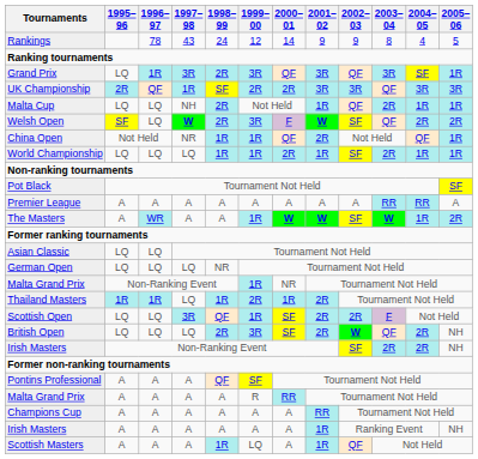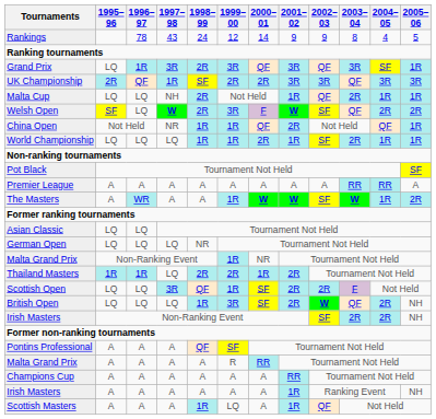 <table class="wikitable" style="font-size:85%;">
 <tr bgcolor="#efefef">
 <th><strong>Tournaments</strong></th>
 <th><a href='#'>1995–<br>96</a></th>
 <th><a href='#'>1996–<br>97</a></th>
 <th><a href='#'>1997–<br>98</a></th>
 <th><a href='#'>1998–<br>99</a></th>
 <th><a href='#'>1999–<br>00</a></th>
 <th><a href='#'>2000–<br>01</a></th>
 <th><a href='#'>2001–<br>02</a></th>
 <th><a href='#'>2002–<br>03</a></th>
 <th><a href='#'>2003–<br>04</a></th>
 <th><a href='#'>2004–<br>05</a></th>
 <th><a href='#'>2005–<br>06</a></th>
 </tr>
 <tr>
 <td style="background:#EFEFEF;"><a href='#'>Rankings</a></td>
 <td align="center"></td>
 <td align="center"><a href='#'>78</a></td>
 <td align="center"><a href='#'>43</a></td>
 <td align="center"><a href='#'>24</a></td>
 <td align="center"><a href='#'>12</a></td>
 <td align="center"><a href='#'>14</a></td>
 <td align="center"><a href='#'>9</a></td>
 <td align="center"><a href='#'>9</a></td>
 <td align="center"><a href='#'>8</a></td>
 <td align="center"><a href='#'>4</a></td>
 <td align="center"><a href='#'>5</a></td>
 </tr>
 <tr>
 <td colspan="17"><strong>Ranking tournaments</strong></td>
 </tr>
 <tr>
 <td style="background:#EFEFEF;"><a href='#'>Grand Prix</a></td>
 <td align="center" style="color:#555555;">LQ</td>
 <td align="center" style="background:#afeeee;"><a href='#'>1R</a></td>
 <td align="center" style="background:#afeeee;"><a href='#'>3R</a></td>
 <td align="center" style="background:#afeeee;"><a href='#'>2R</a></td>
 <td align="center" style="background:#afeeee;"><a href='#'>3R</a></td>
 <td align="center" style="background:#ffebcd;"><a href='#'>QF</a></td>
 <td align="center" style="background:#afeeee;"><a href='#'>3R</a></td>
 <td align="center" style="background:#ffebcd;"><a href='#'>QF</a></td>
 <td align="center" style="background:#afeeee;"><a href='#'>3R</a></td>
 <td align="center" style="background:yellow;"><a href='#'>SF</a></td>
 <td align="center" style="background:#afeeee;"><a href='#'>1R</a></td>
 </tr>
 <tr>
 <td style="background:#EFEFEF;"><a href='#'>UK Championship</a></td>
 <td align="center" style="background:#afeeee;"><a href='#'>2R</a></td>
 <td align="center" style="background:#ffebcd;"><a href='#'>QF</a></td>
 <td align="center" style="background:#afeeee;"><a href='#'>1R</a></td>
 <td align="center" style="background:yellow;"><a href='#'>SF</a></td>
 <td align="center" style="background:#afeeee;"><a href='#'>2R</a></td>
 <td align="center" style="background:#afeeee;"><a href='#'>2R</a></td>
 <td align="center" style="background:#afeeee;"><a href='#'>3R</a></td>
 <td align="center" style="background:#afeeee;"><a href='#'>3R</a></td>
 <td align="center" style="background:#ffebcd;"><a href='#'>QF</a></td>
 <td align="center" style="background:#afeeee;"><a href='#'>3R</a></td>
 <td align="center" style="background:#afeeee;"><a href='#'>3R</a></td>
 </tr>
 <tr>
 <td style="background:#EFEFEF;"><a href='#'>Malta Cup</a></td>
 <td align="center" style="color:#555555;">LQ</td>
 <td align="center" style="color:#555555;">LQ</td>
 <td align="center" colspan="1" style="color:#555555;">NH</td>
 <td align="center" style="background:#afeeee;"><a href='#'>2R</a></td>
 <td colspan="2" style="text-align:center;color:#555555;">Not Held</td>
 <td align="center" style="background:#afeeee;"><a href='#'>1R</a></td>
 <td align="center" style="background:#ffebcd;"><a href='#'>QF</a></td>
 <td align="center" style="background:#afeeee;"><a href='#'>2R</a></td>
 <td align="center" style="background:#afeeee;"><a href='#'>1R</a></td>
 <td align="center" style="background:#afeeee;"><a href='#'>1R</a></td>
 </tr>
 <tr>
 <td style="background:#EFEFEF;"><a href='#'>Welsh Open</a></td>
 <td align="center" style="background:yellow;"><a href='#'>SF</a></td>
 <td align="center" style="color:#555555;">LQ</td>
 <td align="center" style="background:#00ff00;"><a href='#'><strong>W</strong></a></td>
 <td align="center" style="background:#afeeee;"><a href='#'>2R</a></td>
 <td align="center" style="background:#afeeee;"><a href='#'>3R</a></td>
 <td align="center" style="background:#D8BFD8;"><a href='#'>F</a></td>
 <td align="center" style="background:#00ff00;"><a href='#'><strong>W</strong></a></td>
 <td align="center" style="background:yellow;"><a href='#'>SF</a></td>
 <td align="center" style="background:#ffebcd;"><a href='#'>QF</a></td>
 <td align="center" style="background:#afeeee;"><a href='#'>2R</a></td>
 <td align="center" style="background:#afeeee;"><a href='#'>2R</a></td>
 </tr>
 <tr>
 <td style="background:#EFEFEF;"><a href='#'>China Open</a></td>
 <td colspan="2" style="text-align:center;color:#555555;">Not Held</td>
 <td align="center" style="color:#555555;">NR</td>
 <td align="center" style="background:#afeeee;"><a href='#'>1R</a></td>
 <td align="center" style="background:#afeeee;"><a href='#'>1R</a></td>
 <td align="center" style="background:#ffebcd;"><a href='#'>QF</a></td>
 <td align="center" style="background:#afeeee;"><a href='#'>2R</a></td>
 <td colspan="2" style="text-align:center;color:#555555;">Not Held</td>
 <td align="center" style="background:#ffebcd;"><a href='#'>QF</a></td>
 <td align="center" style="background:#afeeee;"><a href='#'>1R</a></td>
 </tr>
 <tr>
 <td style="background:#EFEFEF;"><a href='#'>World Championship</a></td>
 <td align="center" style="color:#555555;">LQ</td>
 <td align="center" style="color:#555555;">LQ</td>
 <td align="center" style="color:#555555;">LQ</td>
 <td align="center" style="background:#afeeee;"><a href='#'>1R</a></td>
 <td align="center" style="background:#afeeee;"><a href='#'>1R</a></td>
 <td align="center" style="background:#afeeee;"><a href='#'>2R</a></td>
 <td align="center" style="background:#afeeee;"><a href='#'>1R</a></td>
 <td align="center" style="background:yellow;"><a href='#'>SF</a></td>
 <td align="center" style="background:#afeeee;"><a href='#'>2R</a></td>
 <td align="center" style="background:#afeeee;"><a href='#'>1R</a></td>
 <td align="center" style="background:#afeeee;"><a href='#'>1R</a></td>
 </tr>
 <tr>
 <td colspan="17"><strong>Non-ranking tournaments</strong></td>
 </tr>
 <tr>
 <td style="background:#EFEFEF;"><a href='#'>Pot Black</a></td>
 <td colspan="10" style="text-align:center; color:#555555;">Tournament Not Held</td>
 <td align="center" style="background:yellow;"><a href='#'>SF</a></td>
 </tr>
 <tr>
 <td style="background:#EFEFEF;"><a href='#'>Premier League</a></td>
 <td align="center" style="color:#555555;">A</td>
 <td align="center" style="color:#555555;">A</td>
 <td align="center" style="color:#555555;">A</td>
 <td align="center" style="color:#555555;">A</td>
 <td align="center" style="color:#555555;">A</td>
 <td align="center" style="color:#555555;">A</td>
 <td align="center" style="color:#555555;">A</td>
 <td align="center" style="color:#555555;">A</td>
 <td align="center" style="background:#afeeee;"><a href='#'>RR</a></td>
 <td align="center" style="background:#afeeee;"><a href='#'>RR</a></td>
 <td align="center" style="color:#555555;">A</td>
 </tr>
 <tr>
 <td style="background:#EFEFEF;"><a href='#'>The Masters</a></td>
 <td align="center" style="color:#555555;">A</td>
 <td align="center" style="background:#afeeee;"><a href='#'>WR</a></td>
 <td align="center" style="color:#555555;">A</td>
 <td align="center" style="color:#555555;">A</td>
 <td align="center" style="background:#afeeee;"><a href='#'>1R</a></td>
 <td align="center" style="background:#00ff00;"><a href='#'><strong>W</strong></a></td>
 <td align="center" style="background:#00ff00;"><a href='#'><strong>W</strong></a></td>
 <td align="center" style="background:yellow;"><a href='#'>SF</a></td>
 <td align="center" style="background:#00ff00;"><a href='#'><strong>W</strong></a></td>
 <td align="center" style="background:#afeeee;"><a href='#'>1R</a></td>
 <td align="center" style="background:#afeeee;"><a href='#'>2R</a></td>
 </tr>
 <tr>
 <td colspan="17"><strong>Former ranking tournaments</strong></td>
 </tr>
 <tr>
 <td style="background:#EFEFEF;"><a href='#'>Asian Classic</a></td>
 <td style="text-align:center; color:#555555;">LQ</td>
 <td style="text-align:center; color:#555555;">LQ</td>
 <td colspan="30" style="text-align:center; color:#555555;">Tournament Not Held</td>
 </tr>
 <tr>
 <td style="background:#EFEFEF;"><a href='#'>German Open</a></td>
 <td style="text-align:center; color:#555555;">LQ</td>
 <td style="text-align:center; color:#555555;">LQ</td>
 <td style="text-align:center; color:#555555;">LQ</td>
 <td style="text-align:center; color:#555555;">NR</td>
 <td colspan="30" style="text-align:center; color:#555555;">Tournament Not Held</td>
 </tr>
 <tr>
 <td style="background:#EFEFEF;"><a href='#'>Malta Grand Prix</a></td>
 <td colspan="4" style="text-align:center;color:#555555;">Non-Ranking Event</td>
 <td align="center" style="background:#afeeee;"><a href='#'>1R</a></td>
 <td style="text-align:center; color:#555555;">NR</td>
 <td colspan="30" style="text-align:center;color:#555555;">Tournament Not Held</td>
 </tr>
 <tr>
 <td style="background:#EFEFEF;"><a href='#'>Thailand Masters</a></td>
 <td align="center" style="background:#afeeee;"><a href='#'>1R</a></td>
 <td align="center" style="background:#afeeee;"><a href='#'>1R</a></td>
 <td align="center" style="color:#555555;">LQ</td>
-<td align="center" style="background:#afeeee;"><a href='#'>1R</a></td>
+<td align="center" style="background:#afeeee;"><a href='#'>2R</a></td>
 <td align="center" style="background:#afeeee;"><a href='#'>2R</a></td>
 <td align="center" style="background:#afeeee;"><a href='#'>1R</a></td>
 <td align="center" style="background:#afeeee;"><a href='#'>2R</a></td>
 <td colspan="4" style="text-align:center;color:#555555;">Tournament Not Held</td>
 </tr>
 <tr>
 <td style="background:#EFEFEF;"><a href='#'>Scottish Open</a></td>
 <td align="center" style="color:#555555;">LQ</td>
 <td align="center" style="color:#555555;">LQ</td>
 <td align="center" style="background:#afeeee;"><a href='#'>3R</a></td>
 <td align="center" style="background:#ffebcd;"><a href='#'>QF</a></td>
 <td align="center" style="background:#afeeee;"><a href='#'>1R</a></td>
 <td align="center" style="background:yellow;"><a href='#'>SF</a></td>
 <td align="center" style="background:#afeeee;"><a href='#'>2R</a></td>
 <td align="center" style="background:#afeeee;"><a href='#'>2R</a></td>
 <td align="center" style="background:#D8BFD8;"><a href='#'>F</a></td>
 <td colspan="2" style="text-align:center;color:#555555;">Not Held</td>
 </tr>
 <tr>
 <td style="background:#EFEFEF;"><a href='#'>British Open</a></td>
 <td align="center" style="color:#555555;">LQ</td>
 <td align="center" style="color:#555555;">LQ</td>
 <td align="center" style="color:#555555;">LQ</td>
-<td align="center" style="background:#afeeee;"><a href='#'>2R</a></td>
+<td align="center" style="background:#afeeee;"><a href='#'>1R</a></td>
 <td align="center" style="background:#afeeee;"><a href='#'>3R</a></td>
 <td align="center" style="background:yellow;"><a href='#'>SF</a></td>
 <td align="center" style="background:#afeeee;"><a href='#'>2R</a></td>
 <td align="center" style="background:#00ff00;"><a href='#'><strong>W</strong></a></td>
 <td align="center" style="background:#ffebcd;"><a href='#'>QF</a></td>
 <td align="center" style="background:#afeeee;"><a href='#'>2R</a></td>
 <td align="center" style="color:#555555;">NH</td>
 </tr>
 <tr>
 <td style="background:#EFEFEF;"><a href='#'>Irish Masters</a></td>
 <td colspan="7" style="text-align:center;color:#555555;">Non-Ranking Event</td>
 <td align="center" style="background:yellow;"><a href='#'>SF</a></td>
 <td align="center" style="background:#afeeee;"><a href='#'>2R</a></td>
 <td align="center" style="background:#afeeee;"><a href='#'>2R</a></td>
 <td align="center" style="color:#555555;">NH</td>
 </tr>
 <tr>
 <td colspan="17"><strong>Former non-ranking tournaments</strong></td>
 </tr>
 <tr>
 <td style="background:#EFEFEF;"><a href='#'>Pontins Professional</a></td>
 <td align="center" style="color:#555555;">A</td>
 <td align="center" style="color:#555555;">A</td>
 <td align="center" style="color:#555555;">A</td>
 <td align="center" style="background:#ffebcd;"><a href='#'>QF</a></td>
 <td align="center" style="background:yellow;"><a href='#'>SF</a></td>
 <td colspan="30" style="text-align:center;color:#555555;">Tournament Not Held</td>
 </tr>
 <tr>
 <td style="background:#EFEFEF;"><a href='#'>Malta Grand Prix</a></td>
 <td align="center" style="color:#555555;">A</td>
 <td align="center" style="color:#555555;">A</td>
 <td align="center" style="color:#555555;">A</td>
 <td align="center" style="color:#555555;">A</td>
 <td align="center" style="color:#555555;">R</td>
 <td align="center" style="background:#afeeee;"><a href='#'>RR</a></td>
 <td colspan="30" style="text-align:center;color:#555555;">Tournament Not Held</td>
 </tr>
 <tr>
 <td style="background:#EFEFEF;"><a href='#'>Champions Cup</a></td>
 <td align="center" style="color:#555555;">A</td>
 <td align="center" style="color:#555555;">A</td>
 <td align="center" style="color:#555555;">A</td>
 <td align="center" style="color:#555555;">A</td>
 <td align="center" style="color:#555555;">A</td>
 <td align="center" style="color:#555555;">A</td>
 <td align="center" style="background:#afeeee;"><a href='#'>RR</a></td>
 <td colspan="30" style="text-align:center;color:#555555;">Tournament Not Held</td>
 </tr>
 <tr>
 <td style="background:#EFEFEF;"><a href='#'>Irish Masters</a></td>
 <td align="center" style="color:#555555;">A</td>
 <td align="center" style="color:#555555;">A</td>
 <td align="center" style="color:#555555;">A</td>
 <td align="center" style="color:#555555;">A</td>
 <td align="center" style="color:#555555;">A</td>
 <td align="center" style="color:#555555;">A</td>
 <td align="center" style="background:#afeeee;"><a href='#'>1R</a></td>
 <td align="center" colspan="3" style="color:#555555;">Ranking Event</td>
 <td align="center" style="color:#555555;">NH</td>
 </tr>
 <tr>
 <td style="background:#EFEFEF;"><a href='#'>Scottish Masters</a></td>
 <td align="center" style="color:#555555;">A</td>
 <td align="center" style="color:#555555;">A</td>
 <td align="center" style="color:#555555;">A</td>
 <td align="center" style="background:#afeeee;"><a href='#'>1R</a></td>
 <td align="center" style="color:#555555;">LQ</td>
 <td align="center" style="color:#555555;">A</td>
 <td align="center" style="background:#afeeee;"><a href='#'>1R</a></td>
 <td align="center" style="background:#ffebcd;"><a href='#'>QF</a></td>
 <td colspan="3" style="text-align:center;color:#555555;">Not Held</td>
 </tr>
 </table>
